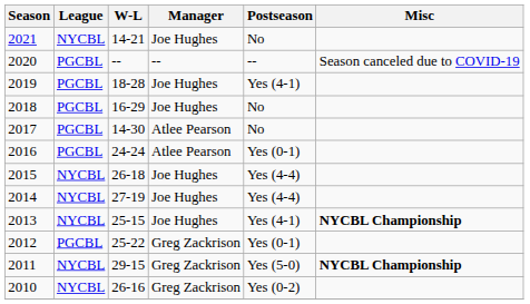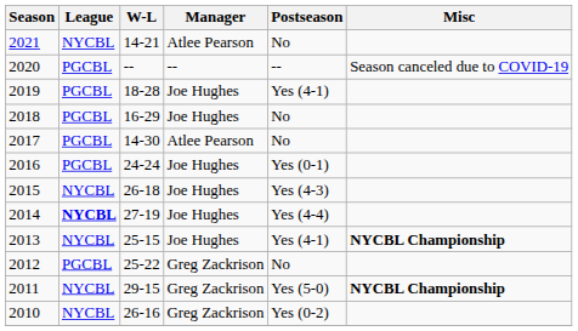 <table class="wikitable">
 <tr>
 <th>Season</th>
 <th>League</th>
 <th>W-L</th>
 <th>Manager</th>
 <th>Postseason</th>
 <th>Misc</th>
 </tr>
 <tr>
 <td><a href='#'>2021</a></td>
 <td><a href='#'>NYCBL</a></td>
 <td>14-21</td>
-<td>Joe Hughes</td>
+<td>Atlee Pearson</td>
 <td>No</td>
 <td></td>
 </tr>
 <tr>
 <td>2020</td>
 <td><a href='#'>PGCBL</a></td>
 <td>--</td>
 <td>--</td>
 <td>--</td>
 <td>Season canceled due to <a href='#'>COVID-19</a></td>
 </tr>
 <tr>
 <td>2019</td>
 <td><a href='#'>PGCBL</a></td>
 <td>18-28</td>
 <td>Joe Hughes</td>
 <td>Yes (4-1)</td>
 <td></td>
 </tr>
 <tr>
 <td>2018</td>
 <td><a href='#'>PGCBL</a></td>
 <td>16-29</td>
 <td>Joe Hughes</td>
 <td>No</td>
 <td></td>
 </tr>
 <tr>
 <td>2017</td>
 <td><a href='#'>PGCBL</a></td>
 <td>14-30</td>
 <td>Atlee Pearson</td>
 <td>No</td>
 <td></td>
 </tr>
 <tr>
 <td>2016</td>
 <td><a href='#'>PGCBL</a></td>
 <td>24-24</td>
-<td>Atlee Pearson</td>
+<td>Joe Hughes</td>
 <td>Yes (0-1)</td>
 <td></td>
 </tr>
 <tr>
 <td>2015</td>
 <td><a href='#'>NYCBL</a></td>
 <td>26-18</td>
 <td>Joe Hughes</td>
-<td>Yes (4-4)</td>
+<td>Yes (4-3)</td>
 <td></td>
 </tr>
 <tr>
 <td>2014</td>
-<td><a href='#'>NYCBL</a></td>
+<td><strong><a href='#'>NYCBL</a></strong></td>
 <td>27-19</td>
 <td>Joe Hughes</td>
 <td>Yes (4-4)</td>
 <td></td>
 </tr>
 <tr>
 <td>2013</td>
 <td><a href='#'>NYCBL</a></td>
 <td>25-15</td>
 <td>Joe Hughes</td>
 <td>Yes (4-1)</td>
 <td><strong>NYCBL Championship</strong></td>
 </tr>
 <tr>
 <td>2012</td>
 <td><a href='#'>PGCBL</a></td>
 <td>25-22</td>
 <td>Greg Zackrison</td>
-<td>Yes (0-1)</td>
+<td>No</td>
 <td></td>
 </tr>
 <tr>
 <td>2011</td>
 <td><a href='#'>NYCBL</a></td>
 <td>29-15</td>
 <td>Greg Zackrison</td>
 <td>Yes (5-0)</td>
 <td><strong>NYCBL Championship</strong></td>
 </tr>
 <tr>
 <td>2010</td>
 <td><a href='#'>NYCBL</a></td>
 <td>26-16</td>
 <td>Greg Zackrison</td>
 <td>Yes (0-2)</td>
 <td></td>
 </tr>
 <tr>
 </tr>
 </table>
